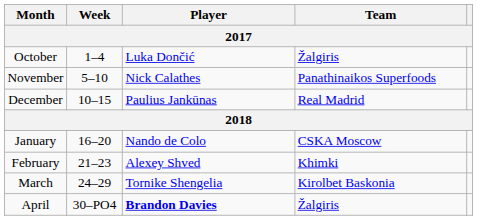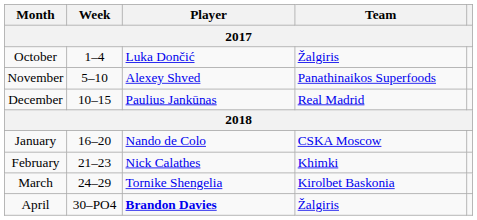 <table class="wikitable" style="text-align: center;">
 <tr>
 <th>Month</th>
 <th style="width:60px;">Week</th>
 <th style="width:200px;">Player</th>
 <th style="width:200px;">Team</th>
 <th></th>
 </tr>
 <tr>
 <th colspan=5>2017</th>
 </tr>
 <tr>
 <td>October</td>
 <td>1–4</td>
 <td align="left"> <a href='#'>Luka Dončić</a></td>
 <td align="left"> <a href='#'>Žalgiris</a></td>
 <td></td>
 </tr>
 <tr>
 <td>November</td>
 <td>5–10</td>
-<td align="left"> <a href='#'>Nick Calathes</a></td>
+<td align="left"> <a href='#'>Alexey Shved</a></td>
 <td align="left"> <a href='#'>Panathinaikos Superfoods</a></td>
 <td></td>
 </tr>
 <tr>
 <td>December</td>
 <td>10–15</td>
 <td align="left"> <a href='#'>Paulius Jankūnas</a></td>
 <td align="left"> <a href='#'>Real Madrid</a></td>
 <td></td>
 </tr>
 <tr>
 <th colspan=5>2018</th>
 </tr>
 <tr>
 <td>January</td>
 <td>16–20</td>
 <td align="left"> <a href='#'>Nando de Colo</a></td>
 <td align="left"> <a href='#'>CSKA Moscow</a></td>
 <td></td>
 </tr>
 <tr>
 <td>February</td>
 <td>21–23</td>
-<td align="left"> <a href='#'>Alexey Shved</a></td>
+<td align="left"> <a href='#'>Nick Calathes</a></td>
 <td align="left"> <a href='#'>Khimki</a></td>
 <td></td>
 </tr>
 <tr>
 <td>March</td>
 <td>24–29</td>
 <td align="left"> <a href='#'>Tornike Shengelia</a></td>
 <td align="left"> <a href='#'>Kirolbet Baskonia</a></td>
 <td></td>
 </tr>
 <tr>
 <td>April</td>
 <td>30–PO4</td>
 <td align="left"><strong> <a href='#'>Brandon Davies</a></strong></td>
 <td align="left"> <a href='#'>Žalgiris</a></td>
 <td></td>
 </tr>
 </table>
